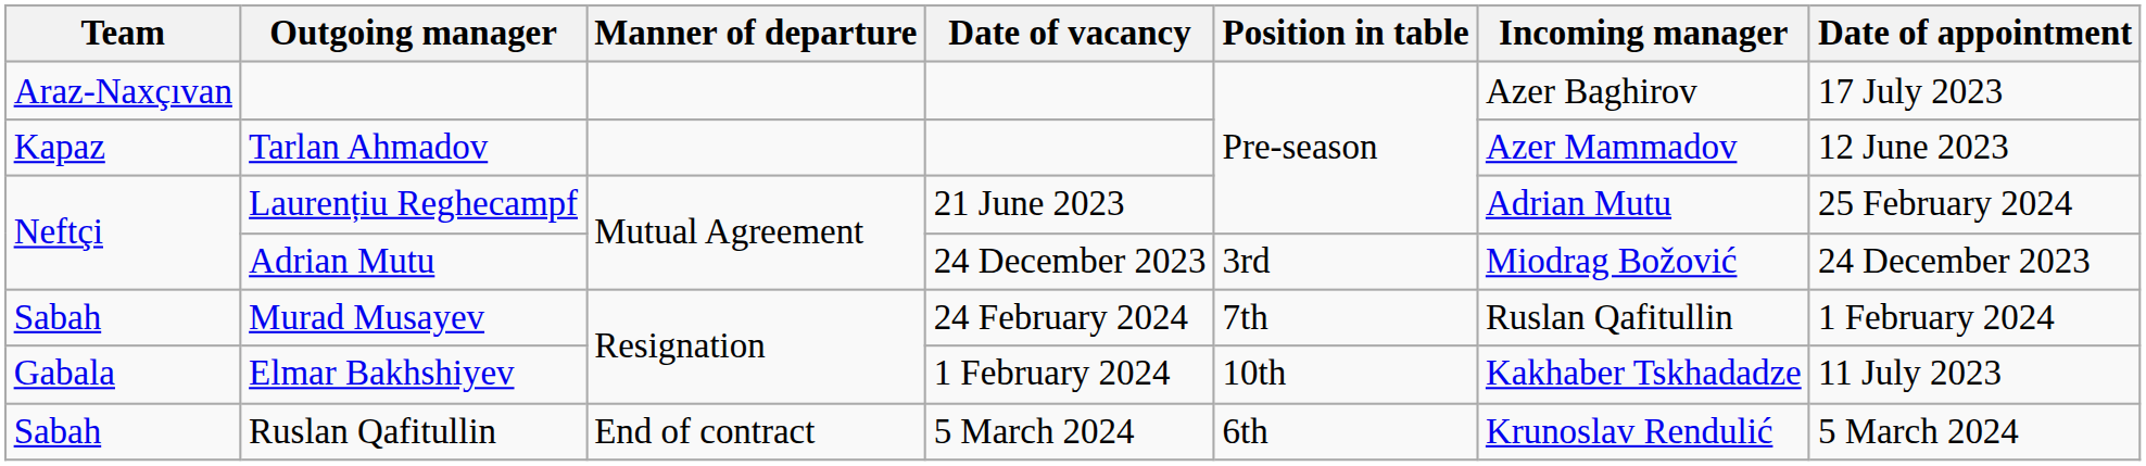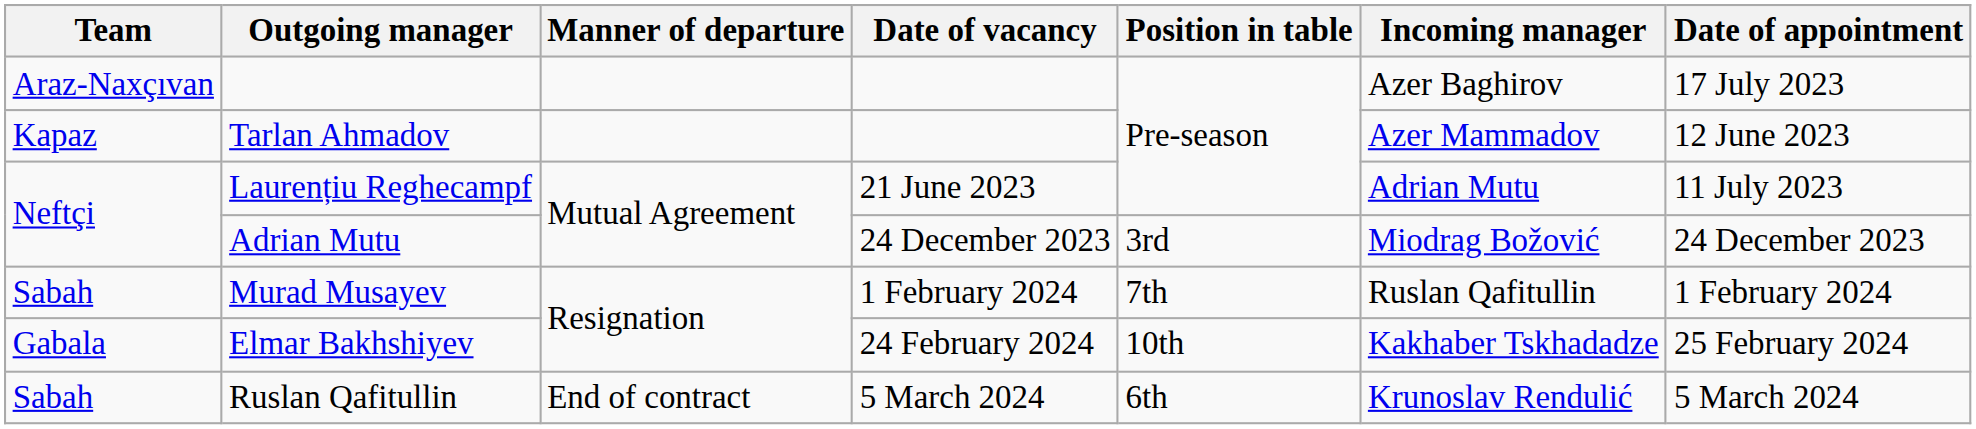 <table class="wikitable">
 <tr>
 <th>Team</th>
 <th>Outgoing manager</th>
 <th>Manner of departure</th>
 <th>Date of vacancy</th>
 <th>Position in table</th>
 <th>Incoming manager</th>
 <th>Date of appointment</th>
 </tr>
 <tr>
 <td><a href='#'>Araz-Naxçıvan</a></td>
 <td></td>
 <td></td>
 <td></td>
 <td rowspan="3">Pre-season</td>
 <td> Azer Baghirov</td>
 <td>17 July 2023</td>
 </tr>
 <tr>
 <td><a href='#'>Kapaz</a></td>
 <td> <a href='#'>Tarlan Ahmadov</a></td>
 <td></td>
 <td></td>
 <td> <a href='#'>Azer Mammadov</a></td>
 <td>12 June 2023</td>
 </tr>
 <tr>
 <td rowspan="2"><a href='#'>Neftçi</a></td>
 <td> <a href='#'>Laurențiu Reghecampf</a></td>
 <td rowspan="2">Mutual Agreement</td>
 <td>21 June 2023</td>
 <td> <a href='#'>Adrian Mutu</a></td>
-<td>25 February 2024</td>
+<td>11 July 2023</td>
 </tr>
 <tr>
 <td> <a href='#'>Adrian Mutu</a></td>
 <td>24 December 2023</td>
 <td>3rd</td>
 <td> <a href='#'>Miodrag Božović</a></td>
 <td>24 December 2023</td>
 </tr>
 <tr>
 <td><a href='#'>Sabah</a></td>
 <td> <a href='#'>Murad Musayev</a></td>
 <td rowspan="2">Resignation</td>
-<td>24 February 2024</td>
+<td>1 February 2024</td>
 <td>7th</td>
 <td> Ruslan Qafitullin </td>
 <td>1 February 2024</td>
 </tr>
 <tr>
 <td><a href='#'>Gabala</a></td>
 <td> <a href='#'>Elmar Bakhshiyev</a></td>
-<td>1 February 2024</td>
+<td>24 February 2024</td>
 <td>10th</td>
 <td> <a href='#'>Kakhaber Tskhadadze</a></td>
-<td>11 July 2023</td>
+<td>25 February 2024</td>
 </tr>
 <tr>
 <td><a href='#'>Sabah</a></td>
 <td> Ruslan Qafitullin </td>
 <td>End of contract</td>
 <td>5 March 2024</td>
 <td>6th</td>
 <td> <a href='#'>Krunoslav Rendulić</a></td>
 <td>5 March 2024</td>
 </tr>
 </table>
